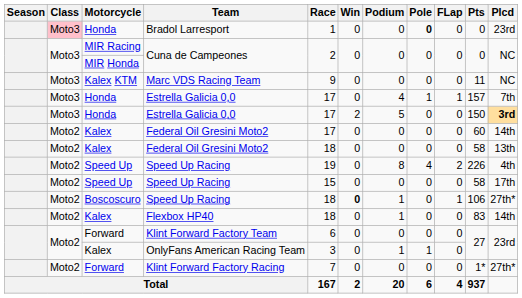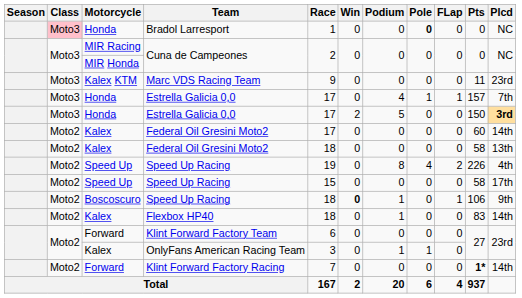 <table class="wikitable" style="text-align:right;">
 <tr>
 <th>Season</th>
 <th>Class</th>
 <th>Motorcycle</th>
 <th>Team</th>
 <th>Race</th>
 <th>Win</th>
 <th>Podium</th>
 <th>Pole</th>
 <th>FLap</th>
 <th>Pts</th>
 <th>Plcd</th>
 </tr>
 <tr>
 <th></th>
 <td style="background: pink;">Moto3</td>
 <td style="text-align:left;"><a href='#'>Honda</a></td>
 <td style="text-align:left;">Bradol Larresport</td>
 <td>1</td>
 <td>0</td>
 <td>0</td>
 <td><strong>0</strong></td>
 <td>0</td>
 <td>0</td>
-<td>23rd</td>
+<td>NC</td>
 </tr>
 <tr>
 <th rowspan="2"></th>
 <td rowspan="2">Moto3</td>
 <td style="text-align:left;"><a href='#'>MIR Racing</a></td>
 <td style="text-align:left;" rowspan="2">Cuna de Campeones</td>
 <td rowspan="2">2</td>
 <td rowspan="2">0</td>
 <td rowspan="2">0</td>
 <td rowspan="2">0</td>
 <td rowspan="2">0</td>
 <td rowspan="2">0</td>
 <td rowspan="2">NC</td>
 </tr>
 <tr>
 <td style="text-align:left;"><a href='#'>MIR</a> <a href='#'>Honda</a></td>
 </tr>
 <tr>
 <th></th>
 <td>Moto3</td>
 <td style="text-align:left;"><a href='#'>Kalex</a> <a href='#'>KTM</a></td>
 <td style="text-align:left;"><a href='#'>Marc VDS Racing Team</a></td>
 <td>9</td>
 <td>0</td>
 <td>0</td>
 <td>0</td>
 <td>0</td>
 <td>11</td>
-<td>NC</td>
+<td>23rd</td>
 </tr>
 <tr>
 <th></th>
 <td>Moto3</td>
 <td style="text-align:left;"><a href='#'>Honda</a></td>
 <td style="text-align:left;"><a href='#'>Estrella Galicia 0,0</a></td>
 <td>17</td>
 <td>0</td>
 <td>4</td>
 <td>1</td>
 <td>1</td>
 <td>157</td>
 <td>7th</td>
 </tr>
 <tr>
 <th></th>
 <td>Moto3</td>
 <td style="text-align:left;"><a href='#'>Honda</a></td>
 <td style="text-align:left;"><a href='#'>Estrella Galicia 0,0</a></td>
 <td>17</td>
 <td>2</td>
 <td>5</td>
 <td>0</td>
 <td>0</td>
 <td>150</td>
 <td style="background:#FFDF9F;"><strong>3rd</strong></td>
 </tr>
 <tr>
 <th></th>
 <td>Moto2</td>
 <td style="text-align:left;"><a href='#'>Kalex</a></td>
 <td style="text-align:left;"><a href='#'>Federal Oil Gresini Moto2</a></td>
 <td>17</td>
 <td>0</td>
 <td>0</td>
 <td>0</td>
 <td>0</td>
 <td>60</td>
 <td>14th</td>
 </tr>
 <tr>
 <th></th>
 <td>Moto2</td>
 <td style="text-align:left;"><a href='#'>Kalex</a></td>
 <td style="text-align:left;"><a href='#'>Federal Oil Gresini Moto2</a></td>
 <td>18</td>
 <td>0</td>
 <td>0</td>
 <td>0</td>
 <td>0</td>
 <td>58</td>
 <td>13th</td>
 </tr>
 <tr>
 <th></th>
 <td>Moto2</td>
 <td style="text-align:left;"><a href='#'>Speed Up</a></td>
 <td style="text-align:left;"><a href='#'>Speed Up Racing</a></td>
 <td>19</td>
 <td>0</td>
 <td>8</td>
 <td>4</td>
 <td>2</td>
 <td>226</td>
 <td>4th</td>
 </tr>
 <tr>
 <th></th>
 <td>Moto2</td>
 <td style="text-align:left;"><a href='#'>Speed Up</a></td>
 <td style="text-align:left;"><a href='#'>Speed Up Racing</a></td>
 <td>15</td>
 <td>0</td>
 <td>0</td>
 <td>0</td>
 <td>0</td>
 <td>58</td>
 <td>17th</td>
 </tr>
 <tr>
 <th></th>
 <td>Moto2</td>
 <td style="text-align:left;"><a href='#'>Boscoscuro</a></td>
 <td style="text-align:left;"><a href='#'>Speed Up Racing</a></td>
 <td>18</td>
 <td><strong>0</strong></td>
 <td>1</td>
 <td>0</td>
 <td>1</td>
 <td>106</td>
-<td>27th*</td>
+<td>9th</td>
 </tr>
 <tr>
 <th></th>
 <td>Moto2</td>
 <td style="text-align:left;"><a href='#'>Kalex</a></td>
 <td style="text-align:left;"><a href='#'>Flexbox HP40</a></td>
 <td>18</td>
 <td>0</td>
 <td>1</td>
 <td>0</td>
 <td>0</td>
 <td>83</td>
 <td>14th</td>
 </tr>
 <tr>
 <th rowspan="2"></th>
 <td rowspan="2">Moto2</td>
 <td style="text-align:left;">Forward</td>
 <td style="text-align:left;"><a href='#'>Klint Forward Factory Team</a></td>
 <td>6</td>
 <td>0</td>
 <td>0</td>
 <td>0</td>
 <td>0</td>
 <td rowspan="2">27</td>
 <td rowspan="2">23rd</td>
 </tr>
 <tr>
 <td style="text-align:left;">Kalex</td>
 <td style="text-align:left;">OnlyFans American Racing Team</td>
 <td>3</td>
 <td>0</td>
 <td>1</td>
 <td>1</td>
 <td>0</td>
 </tr>
 <tr>
 <th></th>
 <td>Moto2</td>
 <td style="text-align:left;"><a href='#'>Forward</a></td>
 <td style="text-align:left;"><a href='#'>Klint Forward Factory Racing</a></td>
 <td>7</td>
 <td>0</td>
 <td>0</td>
 <td>0</td>
 <td>0</td>
-<td>1*</td>
-<td>27th*</td>
+<td><strong>1*</strong></td>
+<td>14th</td>
 </tr>
 <tr>
 <th colspan="4">Total</th>
 <td><strong>167</strong></td>
 <td><strong>2</strong></td>
 <td><strong>20</strong></td>
 <td><strong>6</strong></td>
 <td><strong>4</strong></td>
 <td><strong>937</strong></td>
 <td></td>
 </tr>
 </table>
